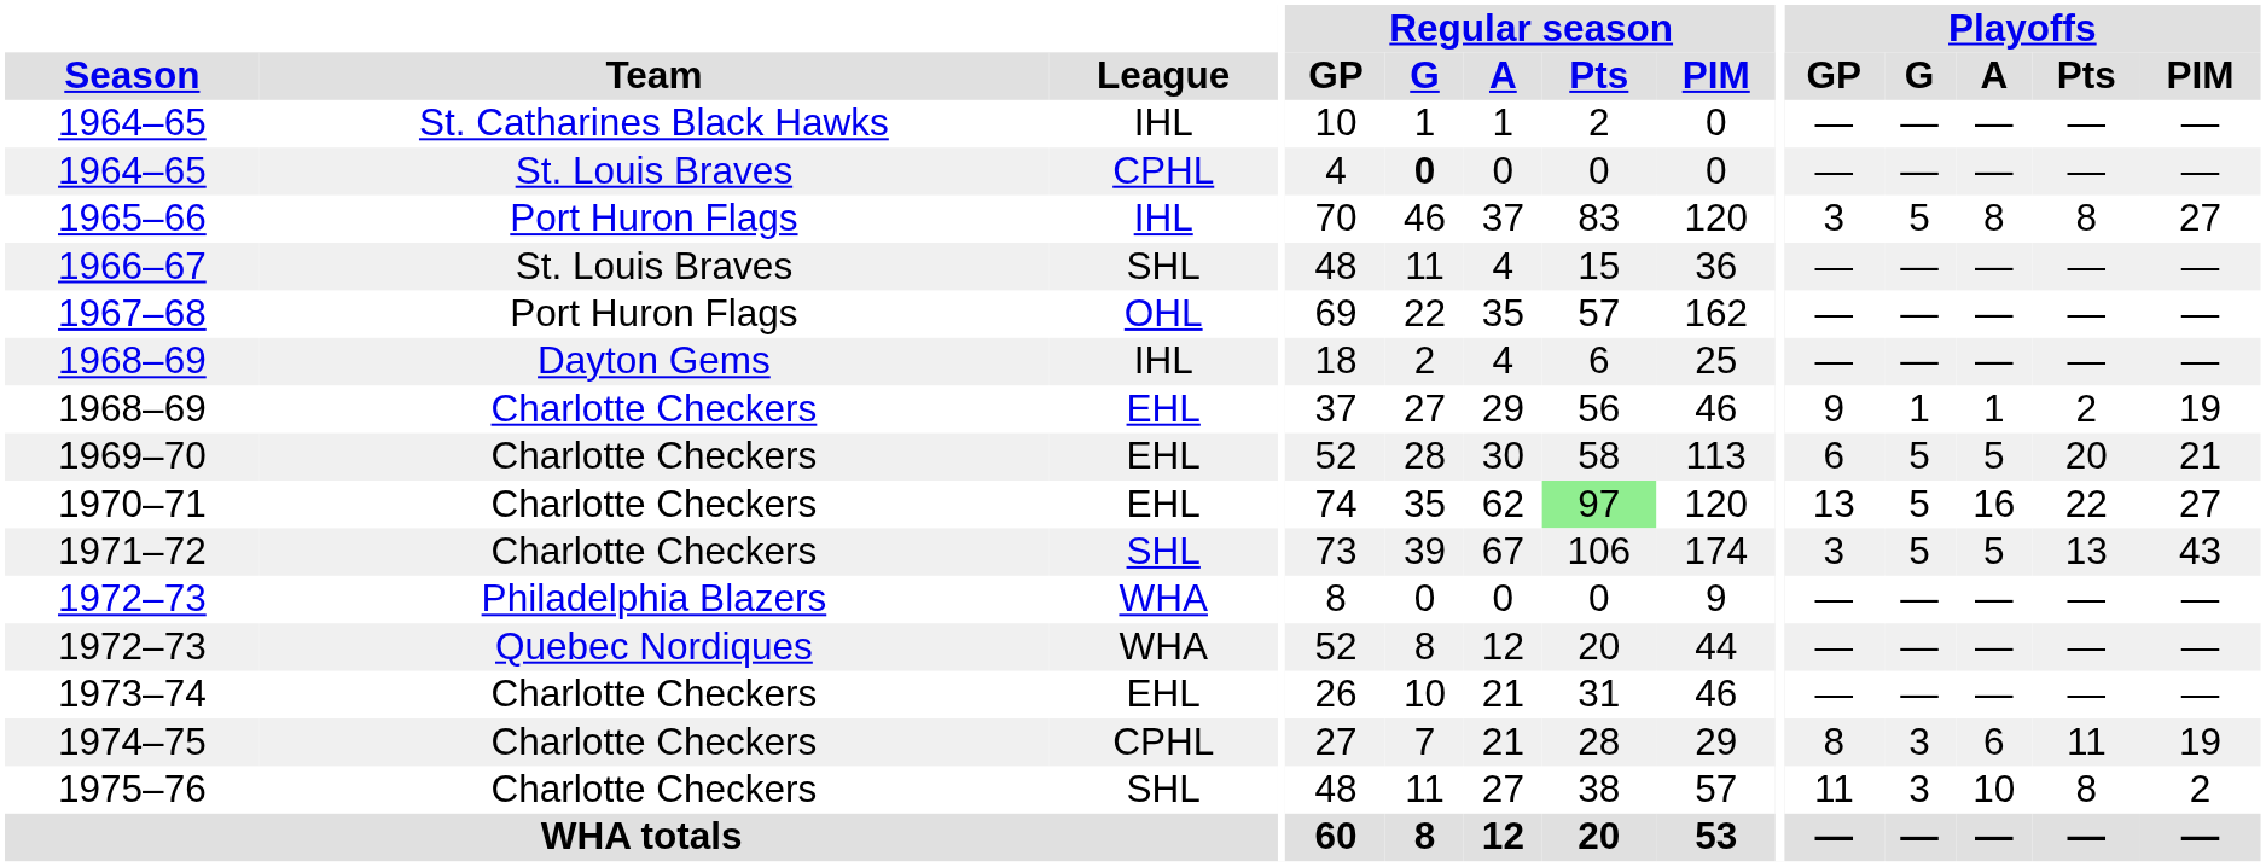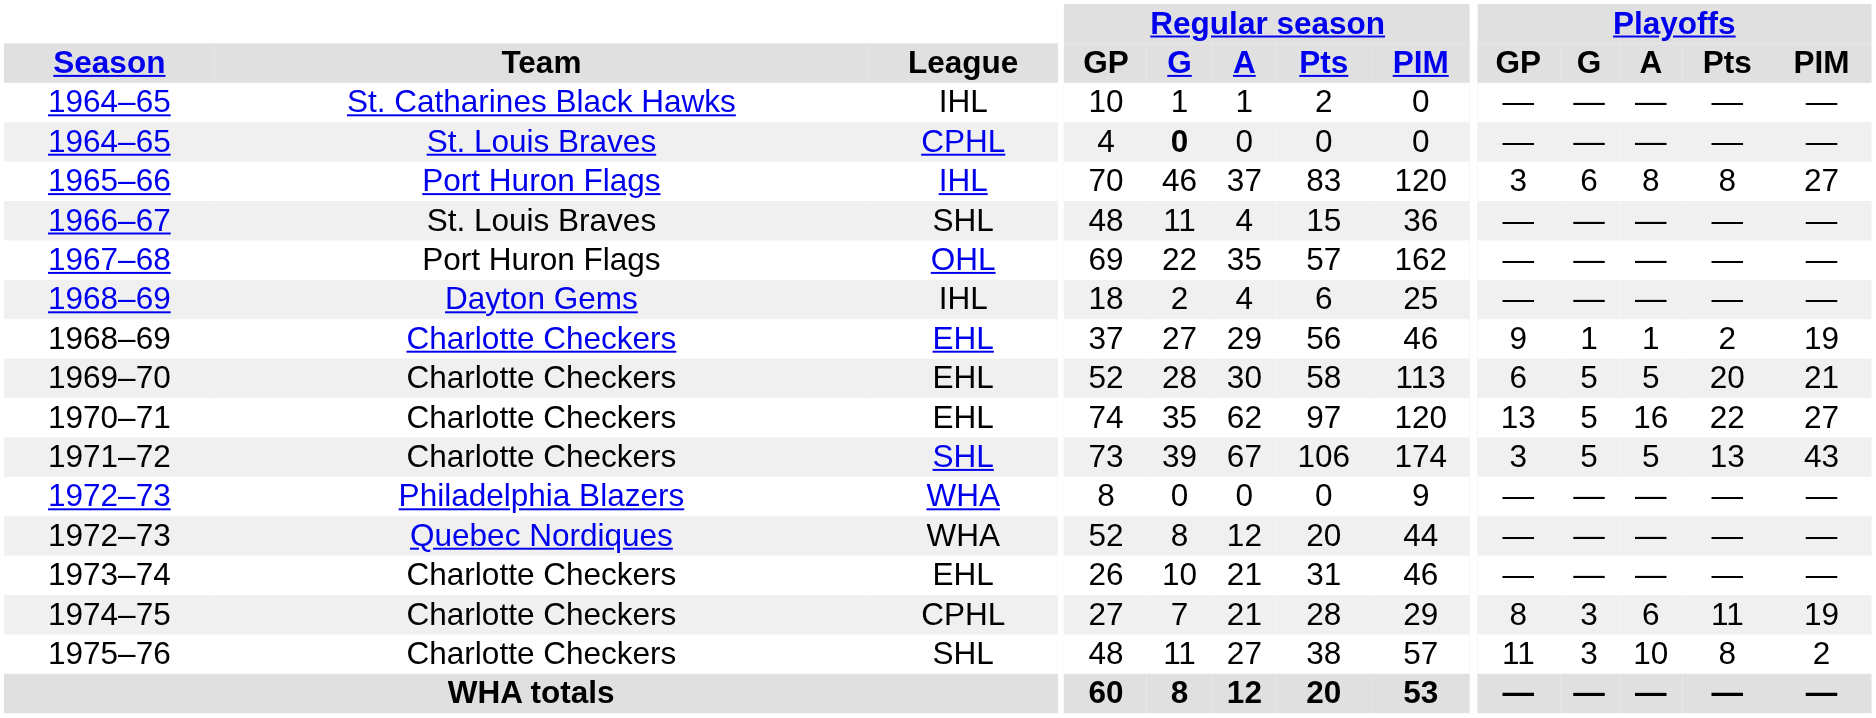 <table border="0" cellpadding="1" cellspacing="0" style="text-align:center; width:75%">
 <tr bgcolor="#e0e0e0">
 <th colspan="3" bgcolor="#ffffff"></th>
 <th rowspan="99" bgcolor="#ffffff"></th>
 <th colspan="5"><a href='#'>Regular season</a></th>
 <th rowspan="99" bgcolor="#ffffff"></th>
 <th colspan="5"><a href='#'>Playoffs</a></th>
 </tr>
 <tr bgcolor="#e0e0e0">
 <th><a href='#'>Season</a></th>
 <th>Team</th>
 <th>League</th>
 <th>GP</th>
 <th><a href='#'>G</a></th>
 <th><a href='#'>A</a></th>
 <th><a href='#'>Pts</a></th>
 <th><a href='#'>PIM</a></th>
 <th>GP</th>
 <th>G</th>
 <th>A</th>
 <th>Pts</th>
 <th>PIM</th>
 </tr>
 <tr>
 <td><a href='#'>1964–65</a></td>
 <td><a href='#'>St. Catharines Black Hawks</a></td>
 <td>IHL</td>
 <td>10</td>
 <td>1</td>
 <td>1</td>
 <td>2</td>
 <td>0</td>
 <td>—</td>
 <td>—</td>
 <td>—</td>
 <td>—</td>
 <td>—</td>
 </tr>
 <tr bgcolor="#f0f0f0">
 <td><a href='#'>1964–65</a></td>
 <td><a href='#'>St. Louis Braves</a></td>
 <td><a href='#'>CPHL</a></td>
 <td>4</td>
 <td><strong>0</strong></td>
 <td>0</td>
 <td>0</td>
 <td>0</td>
 <td>—</td>
 <td>—</td>
 <td>—</td>
 <td>—</td>
 <td>—</td>
 </tr>
 <tr>
 <td><a href='#'>1965–66</a></td>
 <td><a href='#'>Port Huron Flags</a></td>
 <td><a href='#'>IHL</a></td>
 <td>70</td>
 <td>46</td>
 <td>37</td>
 <td>83</td>
 <td>120</td>
 <td>3</td>
-<td>5</td>
+<td>6</td>
 <td>8</td>
 <td>8</td>
 <td>27</td>
 </tr>
 <tr bgcolor="#f0f0f0">
 <td><a href='#'>1966–67</a></td>
 <td>St. Louis Braves</td>
 <td>SHL</td>
 <td>48</td>
 <td>11</td>
 <td>4</td>
 <td>15</td>
 <td>36</td>
 <td>—</td>
 <td>—</td>
 <td>—</td>
 <td>—</td>
 <td>—</td>
 </tr>
 <tr>
 <td><a href='#'>1967–68</a></td>
 <td>Port Huron Flags</td>
 <td><a href='#'>OHL</a></td>
 <td>69</td>
 <td>22</td>
 <td>35</td>
 <td>57</td>
 <td>162</td>
 <td>—</td>
 <td>—</td>
 <td>—</td>
 <td>—</td>
 <td>—</td>
 </tr>
 <tr bgcolor="#f0f0f0">
 <td><a href='#'>1968–69</a></td>
 <td><a href='#'>Dayton Gems</a></td>
 <td>IHL</td>
 <td>18</td>
 <td>2</td>
 <td>4</td>
 <td>6</td>
 <td>25</td>
 <td>—</td>
 <td>—</td>
 <td>—</td>
 <td>—</td>
 <td>—</td>
 </tr>
 <tr>
 <td>1968–69</td>
 <td><a href='#'>Charlotte Checkers</a></td>
 <td><a href='#'>EHL</a></td>
 <td>37</td>
 <td>27</td>
 <td>29</td>
 <td>56</td>
 <td>46</td>
 <td>9</td>
 <td>1</td>
 <td>1</td>
 <td>2</td>
 <td>19</td>
 </tr>
 <tr bgcolor="#f0f0f0">
 <td>1969–70</td>
 <td>Charlotte Checkers</td>
 <td>EHL</td>
 <td>52</td>
 <td>28</td>
 <td>30</td>
 <td>58</td>
 <td>113</td>
 <td>6</td>
 <td>5</td>
 <td>5</td>
 <td>20</td>
 <td>21</td>
 </tr>
 <tr>
 <td>1970–71</td>
 <td>Charlotte Checkers</td>
 <td>EHL</td>
 <td>74</td>
 <td>35</td>
 <td>62</td>
-<td style="background: lightgreen;">97</td>
+<td>97</td>
 <td>120</td>
 <td>13</td>
 <td>5</td>
 <td>16</td>
 <td>22</td>
 <td>27</td>
 </tr>
 <tr bgcolor="#f0f0f0">
 <td>1971–72</td>
 <td>Charlotte Checkers</td>
 <td><a href='#'>SHL</a></td>
 <td>73</td>
 <td>39</td>
 <td>67</td>
 <td>106</td>
 <td>174</td>
 <td>3</td>
 <td>5</td>
 <td>5</td>
 <td>13</td>
 <td>43</td>
 </tr>
 <tr>
 <td><a href='#'>1972–73</a></td>
 <td><a href='#'>Philadelphia Blazers</a></td>
 <td><a href='#'>WHA</a></td>
 <td>8</td>
 <td>0</td>
 <td>0</td>
 <td>0</td>
 <td>9</td>
 <td>—</td>
 <td>—</td>
 <td>—</td>
 <td>—</td>
 <td>—</td>
 </tr>
 <tr bgcolor="#f0f0f0">
 <td>1972–73</td>
 <td><a href='#'>Quebec Nordiques</a></td>
 <td>WHA</td>
 <td>52</td>
 <td>8</td>
 <td>12</td>
 <td>20</td>
 <td>44</td>
 <td>—</td>
 <td>—</td>
 <td>—</td>
 <td>—</td>
 <td>—</td>
 </tr>
 <tr>
 <td>1973–74</td>
 <td>Charlotte Checkers</td>
 <td>EHL</td>
 <td>26</td>
 <td>10</td>
 <td>21</td>
 <td>31</td>
 <td>46</td>
 <td>—</td>
 <td>—</td>
 <td>—</td>
 <td>—</td>
 <td>—</td>
 </tr>
 <tr bgcolor="#f0f0f0">
 <td>1974–75</td>
 <td>Charlotte Checkers</td>
 <td>CPHL</td>
 <td>27</td>
 <td>7</td>
 <td>21</td>
 <td>28</td>
 <td>29</td>
 <td>8</td>
 <td>3</td>
 <td>6</td>
 <td>11</td>
 <td>19</td>
 </tr>
 <tr>
 <td>1975–76</td>
 <td>Charlotte Checkers</td>
 <td>SHL</td>
 <td>48</td>
 <td>11</td>
 <td>27</td>
 <td>38</td>
 <td>57</td>
 <td>11</td>
 <td>3</td>
 <td>10</td>
 <td>8</td>
 <td>2</td>
 </tr>
 <tr ALIGN="center" bgcolor="#e0e0e0">
 <th colspan="3">WHA totals</th>
 <th>60</th>
 <th>8</th>
 <th>12</th>
 <th>20</th>
 <th>53</th>
 <th>—</th>
 <th>—</th>
 <th>—</th>
 <th>—</th>
 <th>—</th>
 </tr>
 </table>
